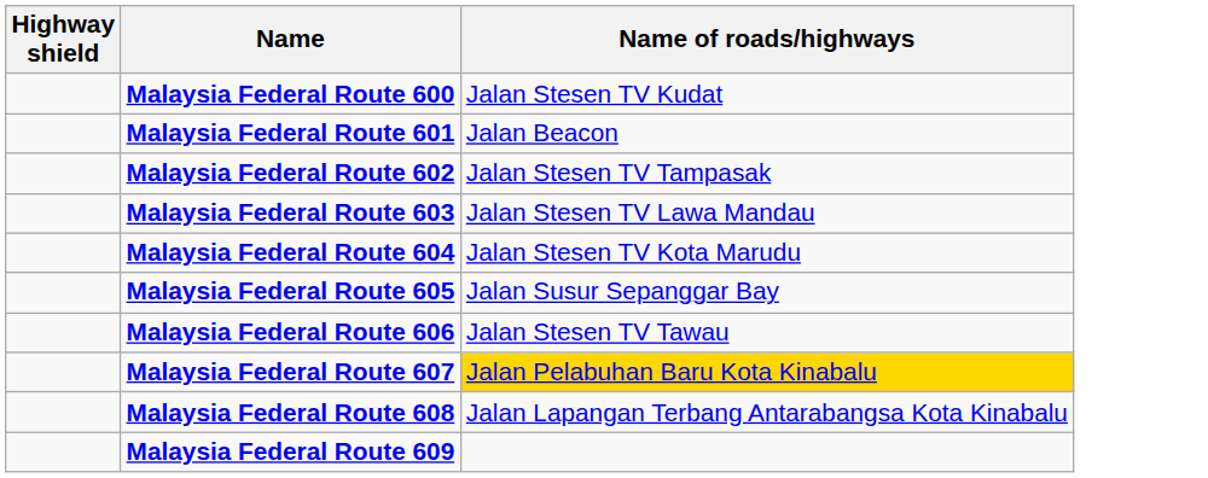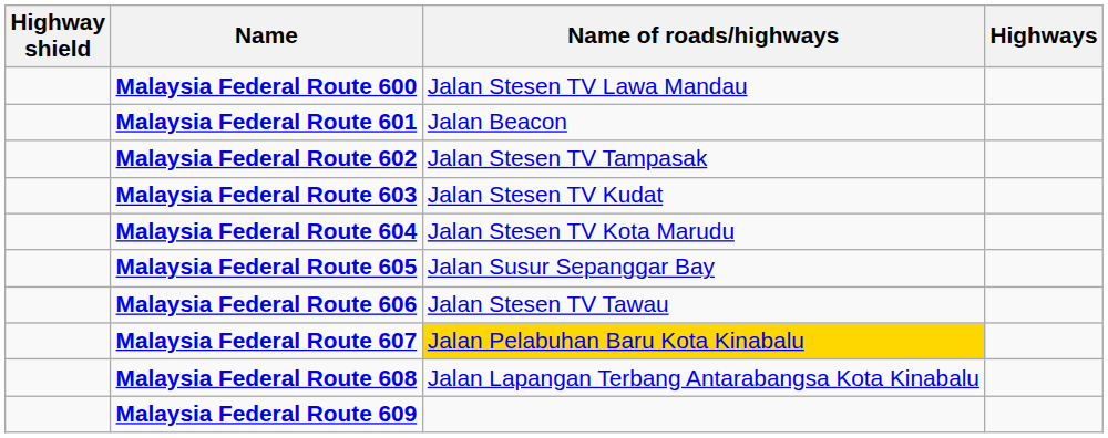 <table class="wikitable">
 <tr>
 <th>Highway <br>shield</th>
 <th>Name</th>
 <th>Name of roads/highways</th>
+<th>Highways</th>
 </tr>
 <tr>
 <td></td>
 <td><strong><a href='#'>Malaysia Federal Route 600</a></strong></td>
-<td><a href='#'>Jalan Stesen TV Kudat</a></td>
+<td><a href='#'>Jalan Stesen TV Lawa Mandau</a></td>
+<td></td>
 </tr>
 <tr>
 <td></td>
 <td><strong><a href='#'>Malaysia Federal Route 601</a></strong></td>
 <td><a href='#'>Jalan Beacon</a></td>
+<td></td>
 </tr>
 <tr>
 <td></td>
 <td><strong><a href='#'>Malaysia Federal Route 602</a></strong></td>
 <td><a href='#'>Jalan Stesen TV Tampasak</a></td>
+<td></td>
 </tr>
 <tr>
 <td></td>
 <td><strong><a href='#'>Malaysia Federal Route 603</a></strong></td>
-<td><a href='#'>Jalan Stesen TV Lawa Mandau</a></td>
+<td><a href='#'>Jalan Stesen TV Kudat</a></td>
+<td></td>
 </tr>
 <tr>
 <td></td>
 <td><strong><a href='#'>Malaysia Federal Route 604</a></strong></td>
 <td><a href='#'>Jalan Stesen TV Kota Marudu</a></td>
+<td></td>
 </tr>
 <tr>
 <td></td>
 <td><strong><a href='#'>Malaysia Federal Route 605</a></strong></td>
 <td><a href='#'>Jalan Susur Sepanggar Bay</a></td>
+<td></td>
 </tr>
 <tr>
 <td></td>
 <td><strong><a href='#'>Malaysia Federal Route 606</a></strong></td>
 <td><a href='#'>Jalan Stesen TV Tawau</a></td>
+<td></td>
 </tr>
 <tr>
 <td></td>
 <td><strong><a href='#'>Malaysia Federal Route 607</a></strong></td>
 <td style="background: gold;"><a href='#'>Jalan Pelabuhan Baru Kota Kinabalu</a></td>
+<td></td>
 </tr>
 <tr>
 <td></td>
 <td><strong><a href='#'>Malaysia Federal Route 608</a></strong></td>
 <td><a href='#'>Jalan Lapangan Terbang Antarabangsa Kota Kinabalu</a></td>
+<td></td>
 </tr>
 <tr>
 <td></td>
 <td><strong><a href='#'>Malaysia Federal Route 609</a></strong></td>
 <td></td>
+<td></td>
 </tr>
 </table>
